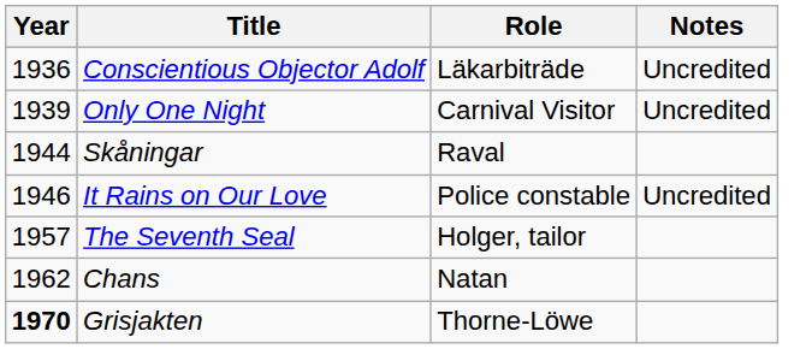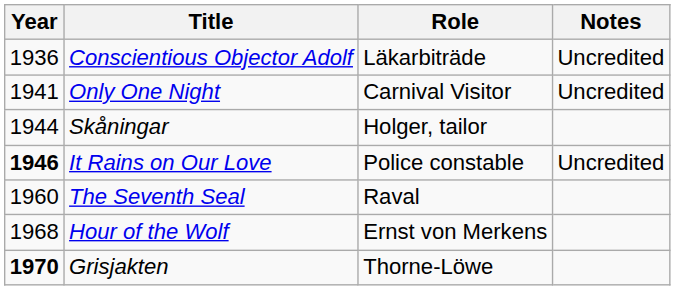 <table class="wikitable">
 <tr>
 <th>Year</th>
 <th>Title</th>
 <th>Role</th>
 <th>Notes</th>
 </tr>
 <tr>
 <td>1936</td>
 <td><em><a href='#'>Conscientious Objector Adolf</a></em></td>
 <td>Läkarbiträde</td>
 <td>Uncredited</td>
 </tr>
 <tr>
-<td>1939</td>
+<td>1941</td>
 <td><em><a href='#'>Only One Night</a></em></td>
 <td>Carnival Visitor</td>
 <td>Uncredited</td>
 </tr>
 <tr>
 <td>1944</td>
 <td><em>Skåningar</em></td>
-<td>Raval</td>
+<td>Holger, tailor</td>
 <td></td>
 </tr>
 <tr>
-<td>1946</td>
+<td><strong>1946</strong></td>
 <td><em><a href='#'>It Rains on Our Love</a></em></td>
 <td>Police constable</td>
 <td>Uncredited</td>
 </tr>
 <tr>
-<td>1957</td>
+<td>1960</td>
 <td><em><a href='#'>The Seventh Seal</a></em></td>
-<td>Holger, tailor</td>
+<td>Raval</td>
 <td></td>
 </tr>
 <tr>
-<td>1962</td>
-<td><em>Chans</em></td>
-<td>Natan</td>
+<td>1968</td>
+<td><em><a href='#'>Hour of the Wolf</a></em></td>
+<td>Ernst von Merkens</td>
 <td></td>
 </tr>
 <tr>
 <td><strong>1970</strong></td>
 <td><em>Grisjakten</em></td>
 <td>Thorne-Löwe</td>
 <td></td>
 </tr>
 </table>
